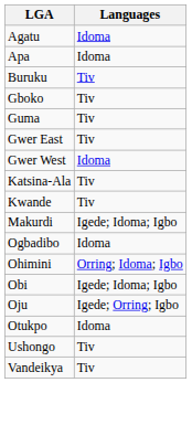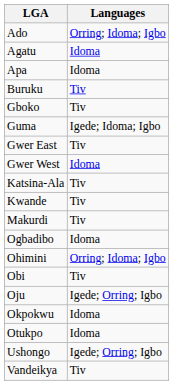 <table class="wikitable">
 <tr>
 <th>LGA</th>
 <th>Languages</th>
+</tr>
+<tr>
+<td>Ado</td>
+<td><a href='#'>Orring</a>; <a href='#'>Idoma</a>; <a href='#'>Igbo</a></td>
 </tr>
 <tr>
 <td>Agatu</td>
 <td><a href='#'>Idoma</a></td>
 </tr>
 <tr>
 <td>Apa</td>
 <td>Idoma</td>
 </tr>
 <tr>
 <td>Buruku</td>
 <td><a href='#'>Tiv</a></td>
 </tr>
 <tr>
 <td>Gboko</td>
 <td>Tiv</td>
 </tr>
 <tr>
 <td>Guma</td>
-<td>Tiv</td>
+<td>Igede; Idoma; Igbo</td>
 </tr>
 <tr>
 <td>Gwer East</td>
 <td>Tiv</td>
 </tr>
 <tr>
 <td>Gwer West</td>
 <td><a href='#'>Idoma</a></td>
 </tr>
 <tr>
 <td>Katsina-Ala</td>
 <td>Tiv</td>
 </tr>
 <tr>
 <td>Kwande</td>
 <td>Tiv</td>
 </tr>
 <tr>
 <td>Makurdi</td>
-<td>Igede; Idoma; Igbo</td>
+<td>Tiv</td>
 </tr>
 <tr>
 <td>Ogbadibo</td>
 <td>Idoma</td>
 </tr>
 <tr>
 <td>Ohimini</td>
 <td><a href='#'>Orring</a>; <a href='#'>Idoma</a>; <a href='#'>Igbo</a></td>
 </tr>
 <tr>
 <td>Obi</td>
-<td>Igede; Idoma; Igbo</td>
+<td>Tiv</td>
 </tr>
 <tr>
 <td>Oju</td>
 <td>Igede; <a href='#'>Orring</a>; Igbo</td>
+</tr>
+<tr>
+<td>Okpokwu</td>
+<td>Idoma</td>
 </tr>
 <tr>
 <td>Otukpo</td>
 <td>Idoma</td>
 </tr>
 <tr>
 <td>Ushongo</td>
-<td>Tiv</td>
+<td>Igede; <a href='#'>Orring</a>; Igbo</td>
 </tr>
 <tr>
 <td>Vandeikya</td>
 <td>Tiv</td>
 </tr>
 </table>
